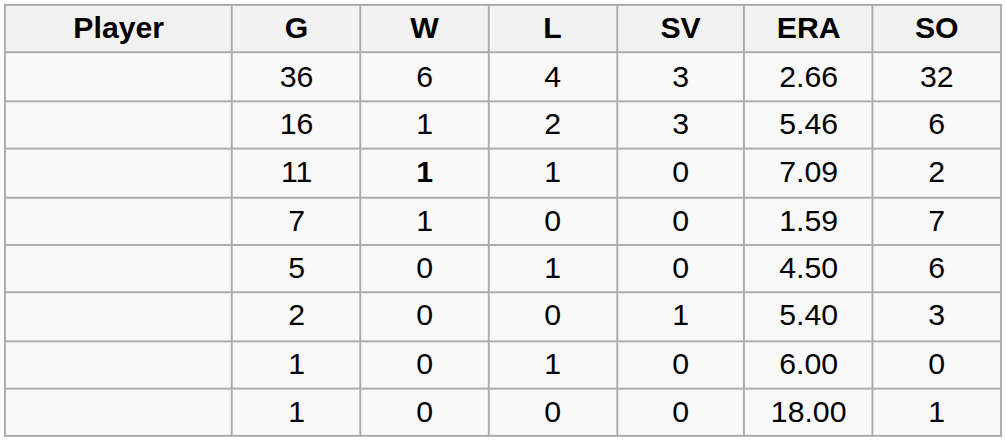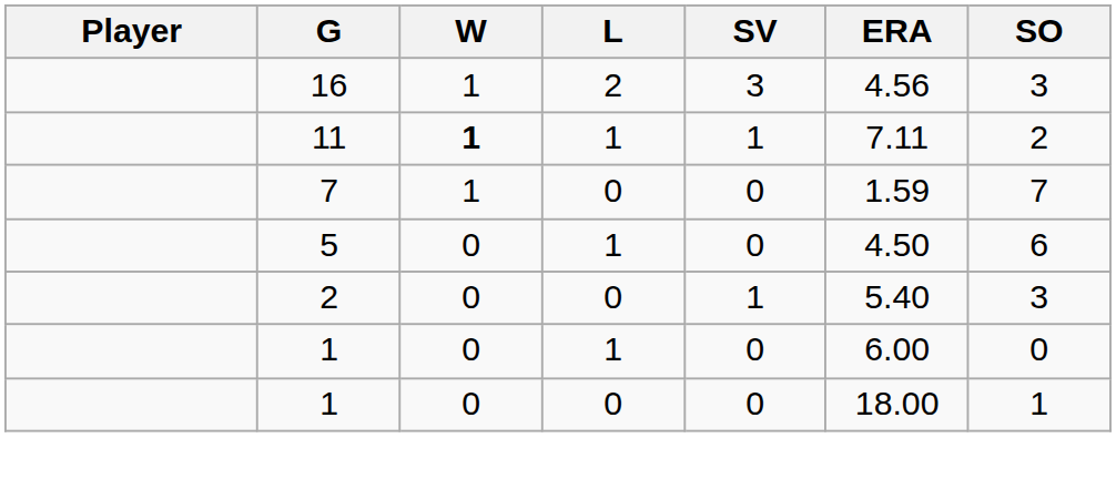 <table class="wikitable sortable">
 <tr>
 <th bgcolor="#DDDDFF" width="16%">Player</th>
 <th bgcolor="#DDDDFF" width="9%">G</th>
 <th bgcolor="#DDDDFF" width="9%">W</th>
 <th bgcolor="#DDDDFF" width="9%">L</th>
 <th bgcolor="#DDDDFF" width="9%">SV</th>
 <th bgcolor="#DDDDFF" width="9%">ERA</th>
 <th bgcolor="#DDDDFF" width="9%">SO</th>
 </tr>
 <tr align="center">
 <td></td>
-<td>36</td>
-<td>6</td>
-<td>4</td>
-<td>3</td>
-<td>2.66</td>
-<td>32</td>
-</tr>
-<tr align="center">
-<td></td>
 <td>16</td>
 <td>1</td>
 <td>2</td>
 <td>3</td>
-<td>5.46</td>
-<td>6</td>
+<td>4.56</td>
+<td>3</td>
 </tr>
 <tr align="center">
 <td></td>
 <td>11</td>
 <td><strong>1</strong></td>
 <td>1</td>
-<td>0</td>
-<td>7.09</td>
+<td>1</td>
+<td>7.11</td>
 <td>2</td>
 </tr>
 <tr align="center">
 <td></td>
 <td>7</td>
 <td>1</td>
 <td>0</td>
 <td>0</td>
 <td>1.59</td>
 <td>7</td>
 </tr>
 <tr align="center">
 <td></td>
 <td>5</td>
 <td>0</td>
 <td>1</td>
 <td>0</td>
 <td>4.50</td>
 <td>6</td>
 </tr>
 <tr align="center">
 <td></td>
 <td>2</td>
 <td>0</td>
 <td>0</td>
 <td>1</td>
 <td>5.40</td>
 <td>3</td>
 </tr>
 <tr align="center">
 <td></td>
 <td>1</td>
 <td>0</td>
 <td>1</td>
 <td>0</td>
 <td>6.00</td>
 <td>0</td>
 </tr>
 <tr align="center">
 <td></td>
 <td>1</td>
 <td>0</td>
 <td>0</td>
 <td>0</td>
 <td>18.00</td>
 <td>1</td>
 </tr>
 </table>
